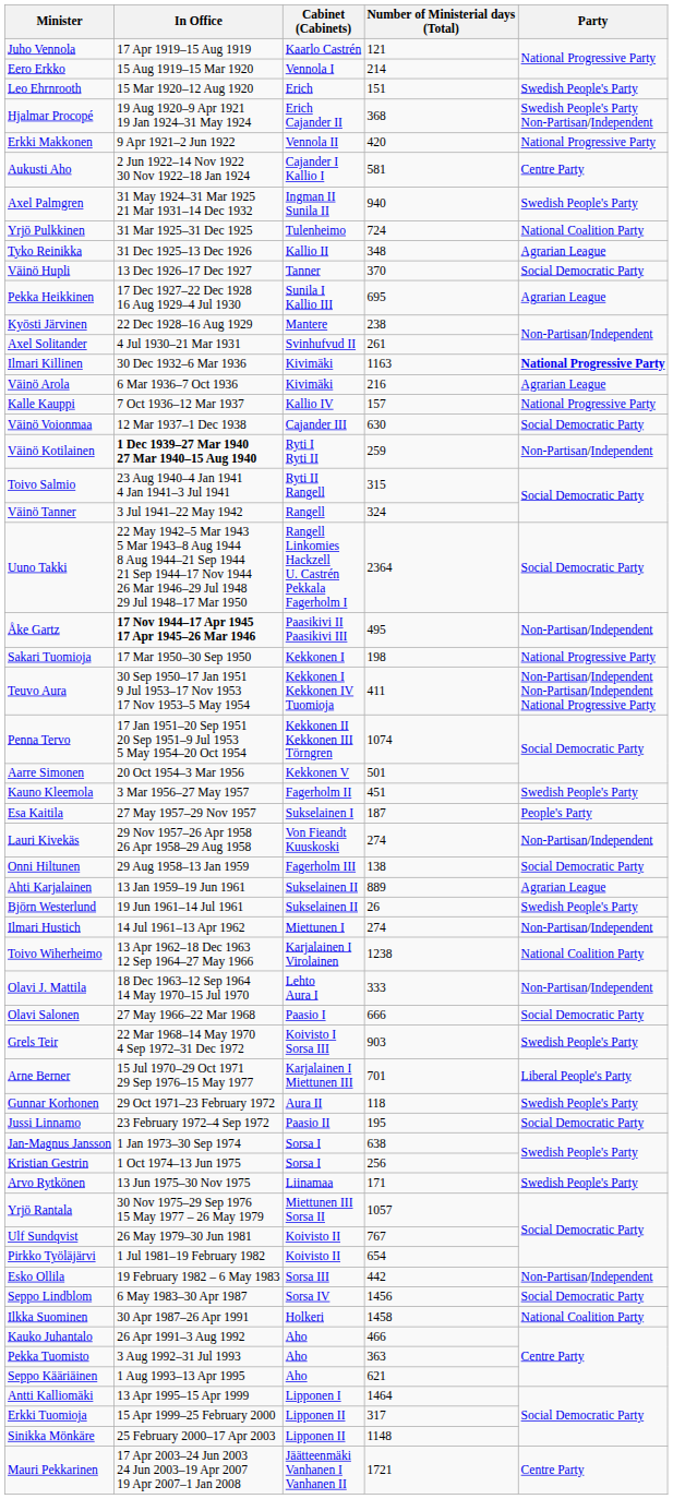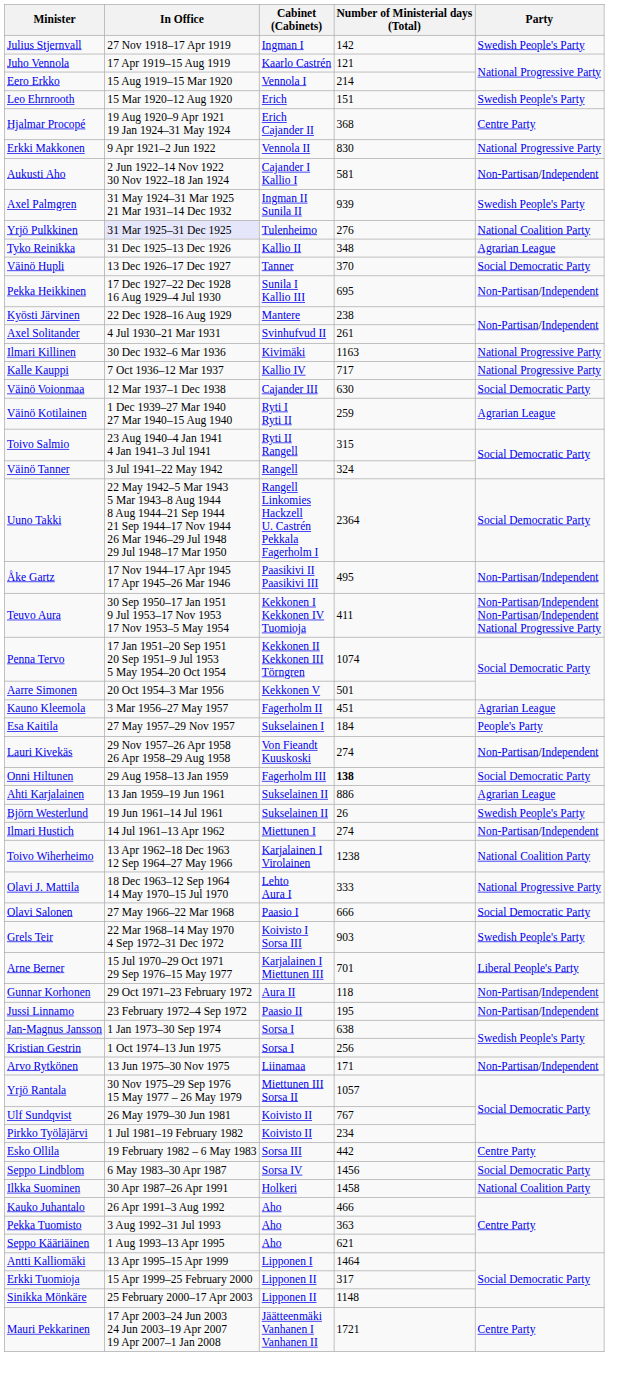 <table class="wikitable">
 <tr>
 <th>Minister</th>
 <th>In Office</th>
 <th>Cabinet<br>(Cabinets)</th>
 <th>Number of Ministerial days <br>(Total)</th>
 <th>Party</th>
+</tr>
+<tr>
+<td><a href='#'>Julius Stjernvall</a></td>
+<td>27 Nov 1918–17 Apr 1919</td>
+<td><a href='#'>Ingman I</a></td>
+<td>142</td>
+<td><a href='#'>Swedish People's Party</a></td>
 </tr>
 <tr>
 <td><a href='#'>Juho Vennola</a></td>
 <td>17 Apr 1919–15 Aug 1919</td>
 <td><a href='#'>Kaarlo Castrén</a></td>
 <td>121</td>
 <td rowspan=2><a href='#'>National Progressive Party</a></td>
 </tr>
 <tr>
 <td><a href='#'>Eero Erkko</a></td>
 <td>15 Aug 1919–15  Mar  1920</td>
 <td><a href='#'>Vennola I</a></td>
 <td>214</td>
 </tr>
 <tr>
 <td><a href='#'>Leo Ehrnrooth</a></td>
 <td>15  Mar  1920–12 Aug 1920</td>
 <td><a href='#'>Erich</a></td>
 <td>151</td>
 <td><a href='#'>Swedish People's Party</a></td>
 </tr>
 <tr>
 <td><a href='#'>Hjalmar Procopé</a></td>
 <td>19 Aug 1920–9 Apr 1921<br>19 Jan 1924–31 May 1924</td>
 <td><a href='#'>Erich</a><br><a href='#'>Cajander II</a></td>
 <td>368</td>
-<td><a href='#'>Swedish People's Party</a><br><a href='#'>Non-Partisan</a>/<a href='#'>Independent</a></td>
+<td><a href='#'>Centre Party</a></td>
 </tr>
 <tr>
 <td><a href='#'>Erkki Makkonen</a></td>
 <td>9 Apr 1921–2 Jun 1922</td>
 <td><a href='#'>Vennola II</a></td>
-<td>420</td>
+<td>830</td>
 <td><a href='#'>National Progressive Party</a></td>
 </tr>
 <tr>
 <td><a href='#'>Aukusti Aho</a></td>
 <td>2 Jun 1922–14 Nov 1922<br>30 Nov 1922–18 Jan 1924</td>
 <td><a href='#'>Cajander I</a><br><a href='#'>Kallio I</a></td>
 <td>581</td>
-<td><a href='#'>Centre Party</a></td>
+<td><a href='#'>Non-Partisan</a>/<a href='#'>Independent</a></td>
 </tr>
 <tr>
 <td><a href='#'>Axel Palmgren</a></td>
 <td>31 May 1924–31  Mar  1925<br>21  Mar  1931–14 Dec 1932</td>
 <td><a href='#'>Ingman II</a><br><a href='#'>Sunila II</a></td>
-<td>940</td>
+<td>939</td>
 <td><a href='#'>Swedish People's Party</a></td>
 </tr>
 <tr>
 <td><a href='#'>Yrjö Pulkkinen</a></td>
-<td>31  Mar  1925–31 Dec 1925</td>
+<td style="background: lavender;">31  Mar  1925–31 Dec 1925</td>
 <td><a href='#'>Tulenheimo</a></td>
-<td>724</td>
+<td>276</td>
 <td><a href='#'>National Coalition Party</a></td>
 </tr>
 <tr>
 <td><a href='#'>Tyko Reinikka</a></td>
 <td>31 Dec 1925–13 Dec 1926</td>
 <td><a href='#'>Kallio II</a></td>
 <td>348</td>
 <td><a href='#'>Agrarian League</a></td>
 </tr>
 <tr>
 <td><a href='#'>Väinö Hupli</a></td>
 <td>13 Dec 1926–17 Dec 1927</td>
 <td><a href='#'>Tanner</a></td>
 <td>370</td>
 <td><a href='#'>Social Democratic Party</a></td>
 </tr>
 <tr>
 <td><a href='#'>Pekka Heikkinen</a></td>
 <td>17 Dec 1927–22 Dec 1928<br>16 Aug 1929–4 Jul 1930</td>
 <td><a href='#'>Sunila I</a><br><a href='#'>Kallio III</a></td>
 <td>695</td>
-<td><a href='#'>Agrarian League</a></td>
+<td><a href='#'>Non-Partisan</a>/<a href='#'>Independent</a></td>
 </tr>
 <tr>
 <td><a href='#'>Kyösti Järvinen</a></td>
 <td>22 Dec 1928–16 Aug 1929</td>
 <td><a href='#'>Mantere</a></td>
 <td>238</td>
 <td rowspan=2><a href='#'>Non-Partisan</a>/<a href='#'>Independent</a></td>
 </tr>
 <tr>
 <td><a href='#'>Axel Solitander</a></td>
 <td>4 Jul 1930–21  Mar  1931</td>
 <td><a href='#'>Svinhufvud II</a></td>
 <td>261</td>
 </tr>
 <tr>
 <td><a href='#'>Ilmari Killinen</a></td>
 <td>30 Dec 1932–6  Mar  1936</td>
 <td><a href='#'>Kivimäki</a></td>
 <td>1163</td>
-<td><strong><a href='#'>National Progressive Party</a></strong></td>
-</tr>
-<tr>
-<td><a href='#'>Väinö Arola</a></td>
-<td>6  Mar  1936–7 Oct 1936</td>
-<td><a href='#'>Kivimäki</a></td>
-<td>216</td>
-<td><a href='#'>Agrarian League</a></td>
+<td><a href='#'>National Progressive Party</a></td>
 </tr>
 <tr>
 <td><a href='#'>Kalle Kauppi</a></td>
 <td>7 Oct 1936–12  Mar  1937</td>
 <td><a href='#'>Kallio IV</a></td>
-<td>157</td>
+<td>717</td>
 <td><a href='#'>National Progressive Party</a></td>
 </tr>
 <tr>
 <td><a href='#'>Väinö Voionmaa</a></td>
 <td>12  Mar  1937–1 Dec 1938</td>
 <td><a href='#'>Cajander III</a></td>
 <td>630</td>
 <td><a href='#'>Social Democratic Party</a></td>
 </tr>
 <tr>
 <td><a href='#'>Väinö Kotilainen</a></td>
-<td><strong>1 Dec 1939–27  Mar  1940<br>27  Mar  1940–15 Aug 1940</strong></td>
+<td>1 Dec 1939–27  Mar  1940<br>27  Mar  1940–15 Aug 1940</td>
 <td><a href='#'>Ryti I</a><br><a href='#'>Ryti II</a></td>
 <td>259</td>
-<td><a href='#'>Non-Partisan</a>/<a href='#'>Independent</a></td>
+<td><a href='#'>Agrarian League</a></td>
 </tr>
 <tr>
 <td><a href='#'>Toivo Salmio</a></td>
 <td>23 Aug 1940–4 Jan 1941<br>4 Jan 1941–3 Jul 1941</td>
 <td><a href='#'>Ryti II</a><br><a href='#'>Rangell</a></td>
 <td>315</td>
 <td rowspan=2><a href='#'>Social Democratic Party</a></td>
 </tr>
 <tr>
 <td><a href='#'>Väinö Tanner</a></td>
 <td>3 Jul 1941–22 May 1942</td>
 <td><a href='#'>Rangell</a></td>
 <td>324</td>
 </tr>
 <tr>
 <td><a href='#'>Uuno Takki</a></td>
 <td>22 May 1942–5  Mar  1943<br>5  Mar  1943–8 Aug 1944<br>8 Aug 1944–21 Sep 1944<br>21 Sep 1944–17 Nov 1944<br>26  Mar  1946–29 Jul 1948<br>29 Jul 1948–17  Mar  1950</td>
 <td><a href='#'>Rangell</a><br><a href='#'>Linkomies</a><br><a href='#'>Hackzell</a><br><a href='#'>U. Castrén</a><br><a href='#'>Pekkala</a><br><a href='#'>Fagerholm I</a></td>
 <td>2364</td>
 <td><a href='#'>Social Democratic Party</a></td>
 </tr>
 <tr>
 <td><a href='#'>Åke Gartz</a></td>
-<td><strong>17 Nov 1944–17 Apr 1945<br>17 Apr 1945–26  Mar  1946</strong></td>
+<td>17 Nov 1944–17 Apr 1945<br>17 Apr 1945–26  Mar  1946</td>
 <td><a href='#'>Paasikivi II</a><br><a href='#'>Paasikivi III</a></td>
 <td>495</td>
 <td><a href='#'>Non-Partisan</a>/<a href='#'>Independent</a></td>
-</tr>
-<tr>
-<td><a href='#'>Sakari Tuomioja</a></td>
-<td>17  Mar  1950–30 Sep 1950</td>
-<td><a href='#'>Kekkonen I</a></td>
-<td>198</td>
-<td><a href='#'>National Progressive Party</a></td>
 </tr>
 <tr>
 <td><a href='#'>Teuvo Aura</a></td>
 <td>30 Sep 1950–17 Jan 1951<br>9 Jul 1953–17 Nov 1953<br>17 Nov 1953–5 May 1954</td>
 <td><a href='#'>Kekkonen I</a><br><a href='#'>Kekkonen IV</a><br><a href='#'>Tuomioja</a></td>
 <td>411</td>
 <td><a href='#'>Non-Partisan</a>/<a href='#'>Independent</a><br><a href='#'>Non-Partisan</a>/<a href='#'>Independent</a><br><a href='#'>National Progressive Party</a></td>
 </tr>
 <tr>
 <td><a href='#'>Penna Tervo</a></td>
 <td>17 Jan 1951–20 Sep 1951<br>20 Sep 1951–9 Jul 1953<br>5 May 1954–20 Oct 1954</td>
 <td><a href='#'>Kekkonen II</a><br><a href='#'>Kekkonen III</a><br><a href='#'>Törngren</a></td>
 <td>1074</td>
 <td rowspan=2><a href='#'>Social Democratic Party</a></td>
 </tr>
 <tr>
 <td><a href='#'>Aarre Simonen</a></td>
 <td>20 Oct 1954–3  Mar  1956</td>
 <td><a href='#'>Kekkonen V</a></td>
 <td>501</td>
 </tr>
 <tr>
 <td><a href='#'>Kauno Kleemola</a></td>
 <td>3  Mar  1956–27 May 1957</td>
 <td><a href='#'>Fagerholm II</a></td>
 <td>451</td>
-<td><a href='#'>Swedish People's Party</a></td>
+<td><a href='#'>Agrarian League</a></td>
 </tr>
 <tr>
 <td><a href='#'>Esa Kaitila</a></td>
 <td>27 May 1957–29 Nov 1957</td>
 <td><a href='#'>Sukselainen I</a></td>
-<td>187</td>
+<td>184</td>
 <td><a href='#'>People's Party</a></td>
 </tr>
 <tr>
 <td><a href='#'>Lauri Kivekäs</a></td>
 <td>29 Nov 1957–26 Apr 1958<br>26 Apr 1958–29 Aug 1958</td>
 <td><a href='#'>Von Fieandt</a><br><a href='#'>Kuuskoski</a></td>
 <td>274</td>
 <td><a href='#'>Non-Partisan</a>/<a href='#'>Independent</a></td>
 </tr>
 <tr>
 <td><a href='#'>Onni Hiltunen</a></td>
 <td>29 Aug 1958–13 Jan 1959</td>
 <td><a href='#'>Fagerholm III</a></td>
-<td>138</td>
+<td><strong>138</strong></td>
 <td><a href='#'>Social Democratic Party</a></td>
 </tr>
 <tr>
 <td><a href='#'>Ahti Karjalainen</a></td>
 <td>13 Jan 1959–19 Jun 1961</td>
 <td><a href='#'>Sukselainen II</a></td>
-<td>889</td>
+<td>886</td>
 <td><a href='#'>Agrarian League</a></td>
 </tr>
 <tr>
 <td><a href='#'>Björn Westerlund</a></td>
 <td>19 Jun 1961–14 Jul 1961</td>
 <td><a href='#'>Sukselainen II</a></td>
 <td>26</td>
 <td><a href='#'>Swedish People's Party</a></td>
 </tr>
 <tr>
 <td><a href='#'>Ilmari Hustich</a></td>
 <td>14 Jul 1961–13 Apr 1962</td>
 <td><a href='#'>Miettunen I</a></td>
 <td>274</td>
 <td><a href='#'>Non-Partisan</a>/<a href='#'>Independent</a></td>
 </tr>
 <tr>
 <td><a href='#'>Toivo Wiherheimo</a></td>
 <td>13 Apr 1962–18 Dec 1963<br>12 Sep 1964–27 May 1966</td>
 <td><a href='#'>Karjalainen I</a><br><a href='#'>Virolainen</a></td>
 <td>1238</td>
 <td><a href='#'>National Coalition Party</a></td>
 </tr>
 <tr>
 <td><a href='#'>Olavi J. Mattila</a></td>
 <td>18 Dec 1963–12 Sep 1964<br>14 May 1970–15 Jul 1970</td>
 <td><a href='#'>Lehto</a><br><a href='#'>Aura I</a></td>
 <td>333</td>
-<td><a href='#'>Non-Partisan</a>/<a href='#'>Independent</a></td>
+<td><a href='#'>National Progressive Party</a></td>
 </tr>
 <tr>
 <td><a href='#'>Olavi Salonen</a></td>
 <td>27 May 1966–22  Mar  1968</td>
 <td><a href='#'>Paasio I</a></td>
 <td>666</td>
 <td><a href='#'>Social Democratic Party</a></td>
 </tr>
 <tr>
 <td><a href='#'>Grels Teir</a></td>
 <td>22  Mar  1968–14 May 1970<br>4 Sep 1972–31 Dec 1972</td>
 <td><a href='#'>Koivisto I</a><br><a href='#'>Sorsa III</a></td>
 <td>903</td>
 <td><a href='#'>Swedish People's Party</a></td>
 </tr>
 <tr>
 <td><a href='#'>Arne Berner</a></td>
 <td>15 Jul 1970–29 Oct 1971<br>29 Sep 1976–15 May 1977</td>
 <td><a href='#'>Karjalainen I</a><br><a href='#'>Miettunen III</a></td>
 <td>701</td>
 <td><a href='#'>Liberal People's Party</a></td>
 </tr>
 <tr>
 <td><a href='#'>Gunnar Korhonen</a></td>
 <td>29 Oct 1971–23  February 1972</td>
 <td><a href='#'>Aura II</a></td>
 <td>118</td>
-<td><a href='#'>Swedish People's Party</a></td>
+<td><a href='#'>Non-Partisan</a>/<a href='#'>Independent</a></td>
 </tr>
 <tr>
 <td><a href='#'>Jussi Linnamo</a></td>
 <td>23  February 1972–4 Sep 1972</td>
 <td><a href='#'>Paasio II</a></td>
 <td>195</td>
-<td><a href='#'>Social Democratic Party</a></td>
+<td><a href='#'>Non-Partisan</a>/<a href='#'>Independent</a></td>
 </tr>
 <tr>
 <td><a href='#'>Jan-Magnus Jansson</a></td>
 <td>1 Jan 1973–30 Sep 1974</td>
 <td><a href='#'>Sorsa I</a></td>
 <td>638</td>
 <td rowspan=2><a href='#'>Swedish People's Party</a></td>
 </tr>
 <tr>
 <td><a href='#'>Kristian Gestrin</a></td>
 <td>1 Oct 1974–13 Jun 1975</td>
 <td><a href='#'>Sorsa I</a></td>
 <td>256</td>
 </tr>
 <tr>
 <td><a href='#'>Arvo Rytkönen</a></td>
 <td>13 Jun 1975–30 Nov 1975</td>
 <td><a href='#'>Liinamaa</a></td>
 <td>171</td>
-<td><a href='#'>Swedish People's Party</a></td>
+<td><a href='#'>Non-Partisan</a>/<a href='#'>Independent</a></td>
 </tr>
 <tr>
 <td><a href='#'>Yrjö Rantala</a></td>
 <td>30 Nov 1975–29 Sep 1976<br>15 May 1977 – 26 May 1979</td>
 <td><a href='#'>Miettunen III</a><br><a href='#'>Sorsa II</a></td>
 <td>1057</td>
 <td rowspan=3><a href='#'>Social Democratic Party</a></td>
 </tr>
 <tr>
 <td><a href='#'>Ulf Sundqvist</a></td>
 <td>26 May 1979–30 Jun 1981</td>
 <td><a href='#'>Koivisto II</a></td>
 <td>767</td>
 </tr>
 <tr>
 <td><a href='#'>Pirkko Työläjärvi</a></td>
 <td>1 Jul 1981–19  February 1982</td>
 <td><a href='#'>Koivisto II</a></td>
-<td>654</td>
+<td>234</td>
 </tr>
 <tr>
 <td><a href='#'>Esko Ollila</a></td>
 <td>19  February 1982 – 6 May 1983</td>
 <td><a href='#'>Sorsa III</a></td>
 <td>442</td>
-<td><a href='#'>Non-Partisan</a>/<a href='#'>Independent</a></td>
+<td><a href='#'>Centre Party</a></td>
 </tr>
 <tr>
 <td><a href='#'>Seppo Lindblom</a></td>
 <td>6 May 1983–30 Apr 1987</td>
 <td><a href='#'>Sorsa IV</a></td>
 <td>1456</td>
 <td><a href='#'>Social Democratic Party</a></td>
 </tr>
 <tr>
 <td><a href='#'>Ilkka Suominen</a></td>
 <td>30 Apr 1987–26 Apr 1991</td>
 <td><a href='#'>Holkeri</a></td>
 <td>1458</td>
 <td><a href='#'>National Coalition Party</a></td>
 </tr>
 <tr>
 <td><a href='#'>Kauko Juhantalo</a></td>
 <td>26 Apr 1991–3 Aug 1992</td>
 <td><a href='#'>Aho</a></td>
 <td>466</td>
 <td rowspan=3><a href='#'>Centre Party</a></td>
 </tr>
 <tr>
 <td><a href='#'>Pekka Tuomisto</a></td>
 <td>3 Aug 1992–31 Jul 1993</td>
 <td><a href='#'>Aho</a></td>
 <td>363</td>
 </tr>
 <tr>
 <td><a href='#'>Seppo Kääriäinen</a></td>
 <td>1 Aug 1993–13 Apr 1995</td>
 <td><a href='#'>Aho</a></td>
 <td>621</td>
 </tr>
 <tr>
 <td><a href='#'>Antti Kalliomäki</a></td>
 <td>13 Apr 1995–15 Apr 1999</td>
 <td><a href='#'>Lipponen I</a></td>
 <td>1464</td>
 <td rowspan=3><a href='#'>Social Democratic Party</a></td>
 </tr>
 <tr>
 <td><a href='#'>Erkki Tuomioja</a></td>
 <td>15 Apr 1999–25  February 2000</td>
 <td><a href='#'>Lipponen II</a></td>
 <td>317</td>
 </tr>
 <tr>
 <td><a href='#'>Sinikka Mönkäre</a></td>
 <td>25  February 2000–17 Apr 2003</td>
 <td><a href='#'>Lipponen II</a></td>
 <td>1148</td>
 </tr>
 <tr>
 <td><a href='#'>Mauri Pekkarinen</a></td>
 <td>17 Apr 2003–24 Jun 2003<br>24 Jun 2003–19 Apr 2007<br>19 Apr 2007–1 Jan 2008</td>
 <td><a href='#'>Jäätteenmäki</a><br><a href='#'>Vanhanen I</a><br><a href='#'>Vanhanen II</a></td>
 <td>1721</td>
 <td><a href='#'>Centre Party</a></td>
 </tr>
 </table>
